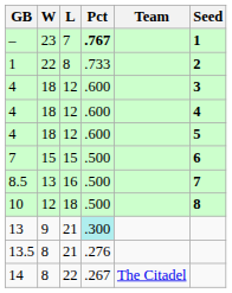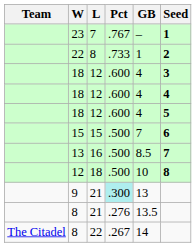 <table class="wikitable">
 <tr>
-<th>GB</th>
+<th>Team</th>
 <th>W</th>
 <th>L</th>
 <th>Pct</th>
-<th>Team</th>
+<th>GB</th>
 <th>Seed</th>
 </tr>
 <tr bgcolor="#ccffcc">
-<td><div>–</div></td>
+<td></td>
 <td>23</td>
 <td>7</td>
-<td><strong>.767</strong></td>
-<td></td>
+<td>.767</td>
+<td><div>–</div></td>
 <td><div><strong>1</strong></div></td>
 </tr>
 <tr bgcolor="#ccffcc">
-<td><div>1</div></td>
+<td></td>
 <td>22</td>
 <td>8</td>
 <td>.733</td>
-<td></td>
+<td><div>1</div></td>
 <td><div><strong>2</strong></div></td>
 </tr>
 <tr bgcolor="#ccffcc">
-<td><div>4</div></td>
+<td></td>
 <td>18</td>
 <td>12</td>
 <td>.600</td>
-<td></td>
+<td><div>4</div></td>
 <td><div><strong>3</strong></div></td>
 </tr>
 <tr bgcolor="#ccffcc">
-<td><div>4</div></td>
+<td></td>
 <td>18</td>
 <td>12</td>
 <td>.600</td>
-<td></td>
+<td><div>4</div></td>
 <td><div><strong>4</strong></div></td>
 </tr>
 <tr bgcolor="#ccffcc">
-<td><div>4</div></td>
+<td></td>
 <td>18</td>
 <td>12</td>
 <td>.600</td>
-<td></td>
+<td><div>4</div></td>
 <td><div><strong>5</strong></div></td>
 </tr>
 <tr bgcolor="#ccffcc">
-<td><div>7</div></td>
+<td></td>
 <td>15</td>
 <td>15</td>
 <td>.500</td>
-<td></td>
+<td><div>7</div></td>
 <td><div><strong>6</strong></div></td>
 </tr>
 <tr bgcolor="#ccffcc">
-<td><div>8.5</div></td>
+<td></td>
 <td>13</td>
 <td>16</td>
 <td>.500</td>
-<td></td>
+<td><div>8.5</div></td>
 <td><div><strong>7</strong></div></td>
 </tr>
 <tr bgcolor="#ccffcc">
-<td><div>10</div></td>
+<td></td>
 <td>12</td>
 <td>18</td>
 <td>.500</td>
-<td></td>
+<td><div>10</div></td>
 <td><div><strong>8</strong></div></td>
 </tr>
 <tr>
-<td><div>13</div></td>
+<td></td>
 <td>9</td>
 <td>21</td>
 <td style="background: paleturquoise;">.300</td>
-<td></td>
+<td><div>13</div></td>
 <td></td>
 </tr>
 <tr>
-<td><div> 13.5</div></td>
+<td></td>
 <td>8</td>
 <td>21</td>
 <td>.276</td>
-<td></td>
+<td><div> 13.5</div></td>
 <td></td>
 </tr>
 <tr>
-<td><div> 14</div></td>
+<td><a href='#'>The Citadel</a></td>
 <td>8</td>
 <td>22</td>
 <td>.267</td>
-<td><a href='#'>The Citadel</a></td>
+<td><div> 14</div></td>
 <td></td>
 </tr>
 </table>
